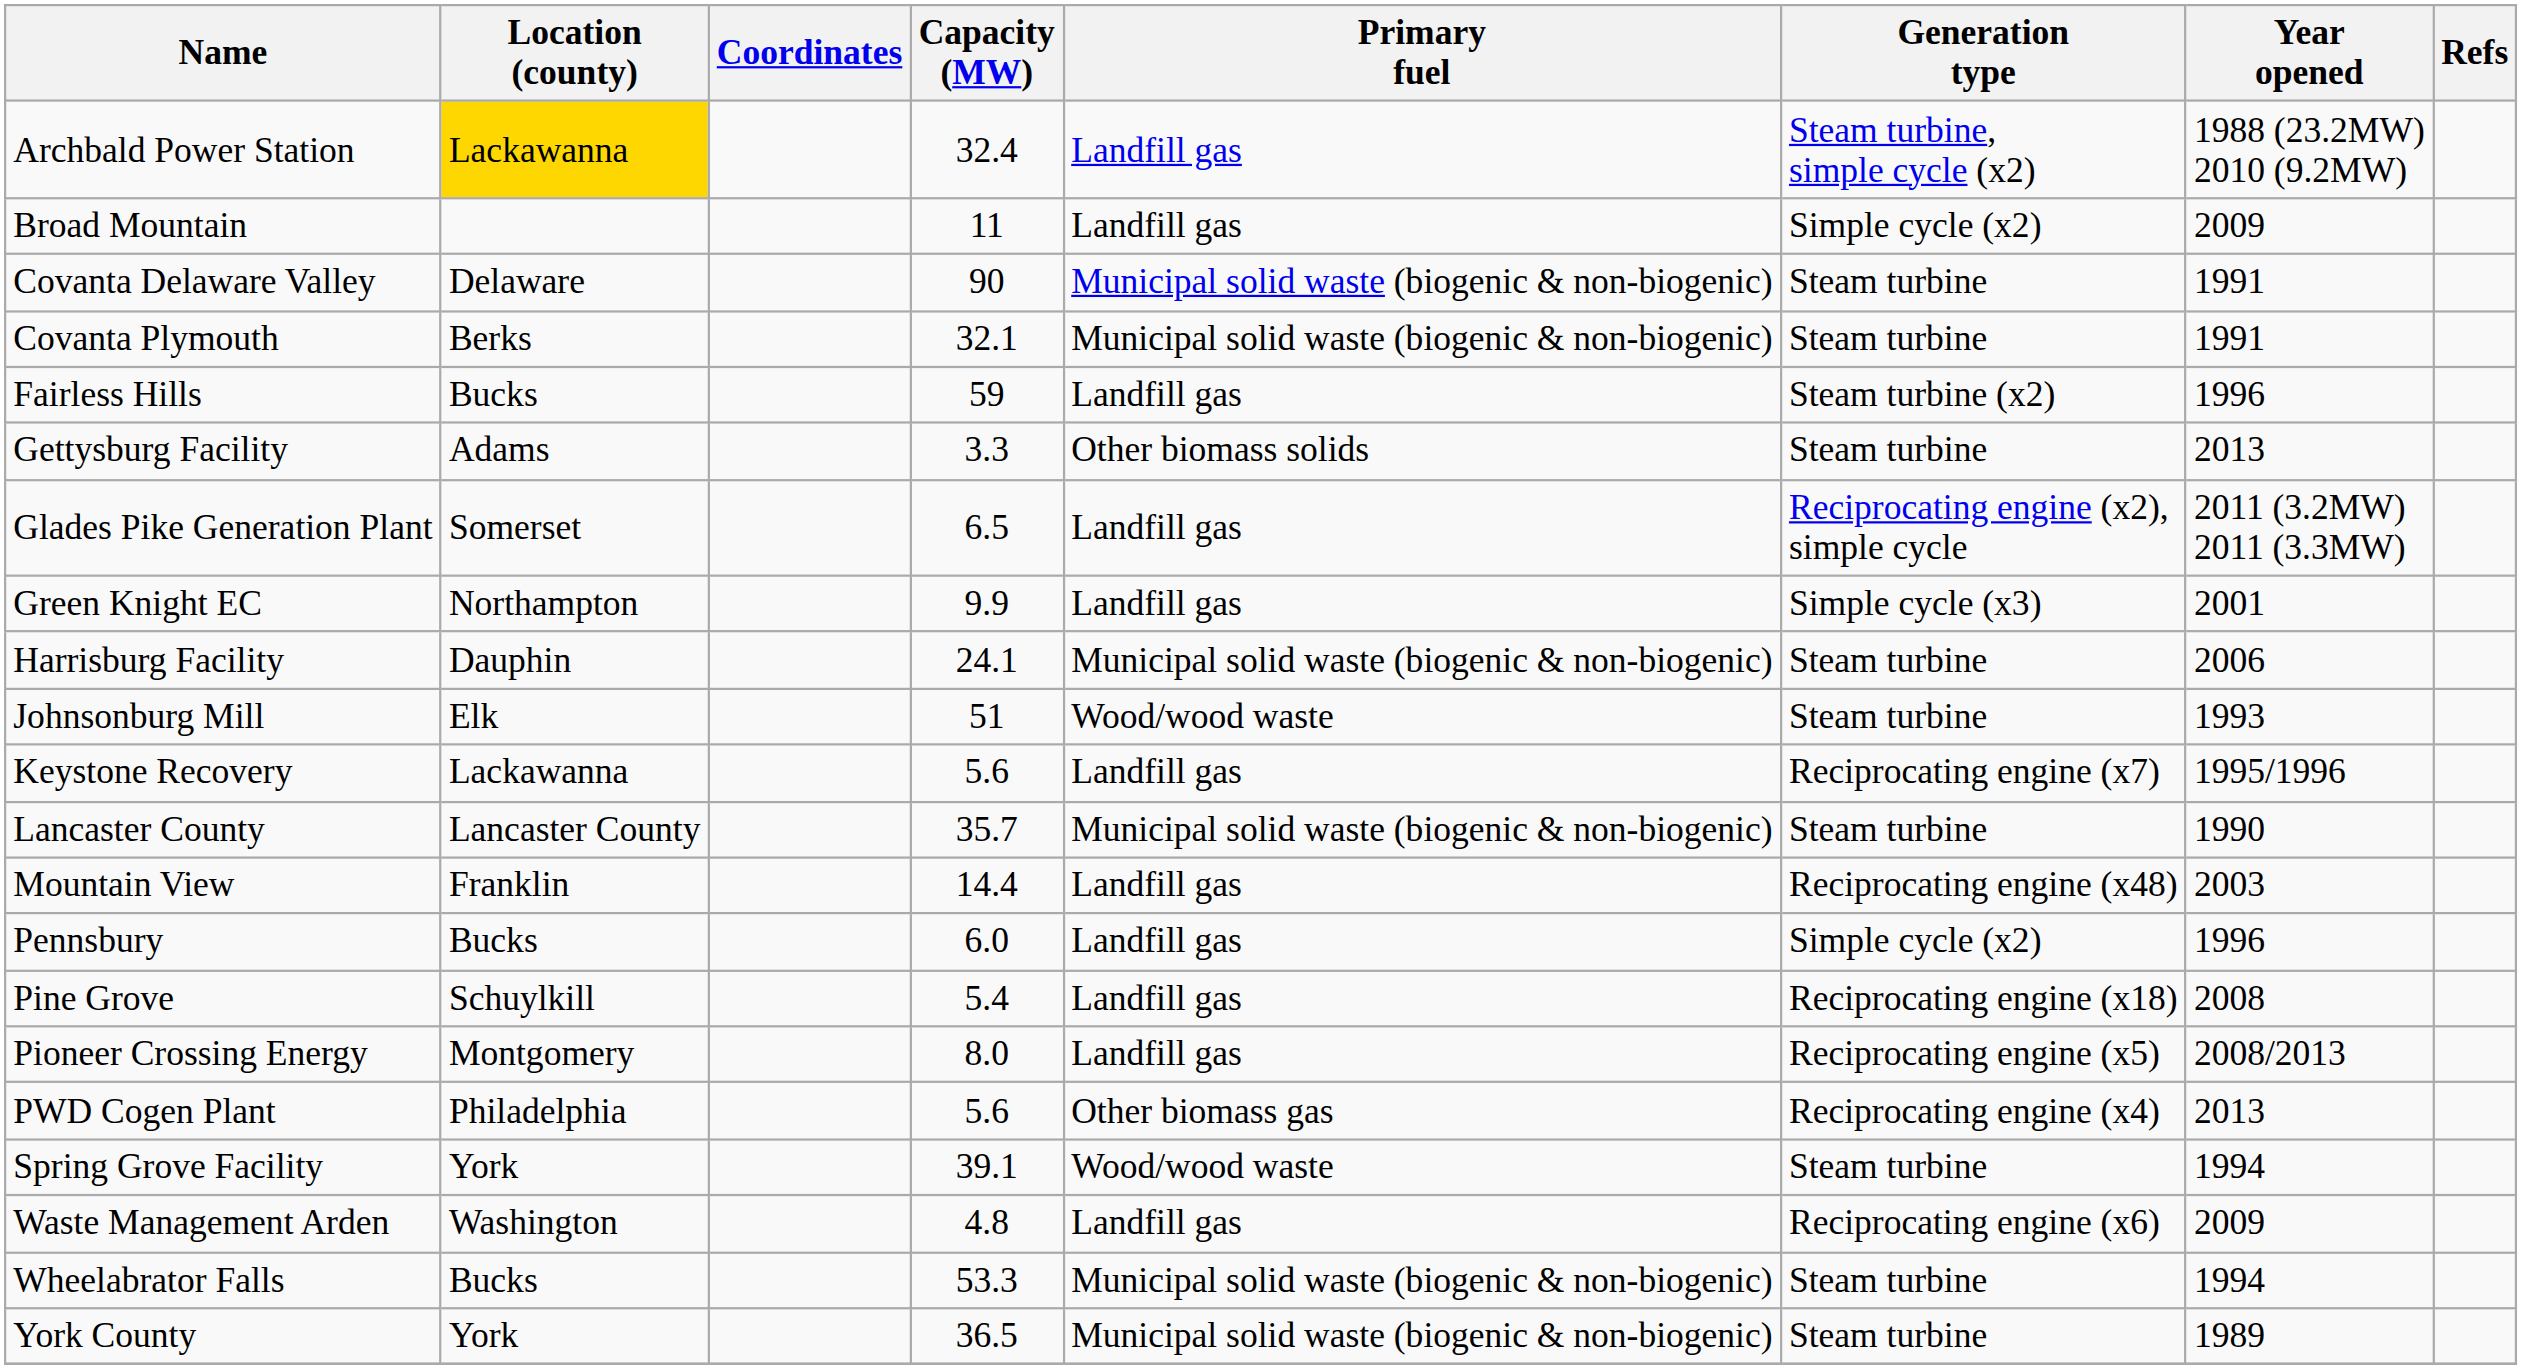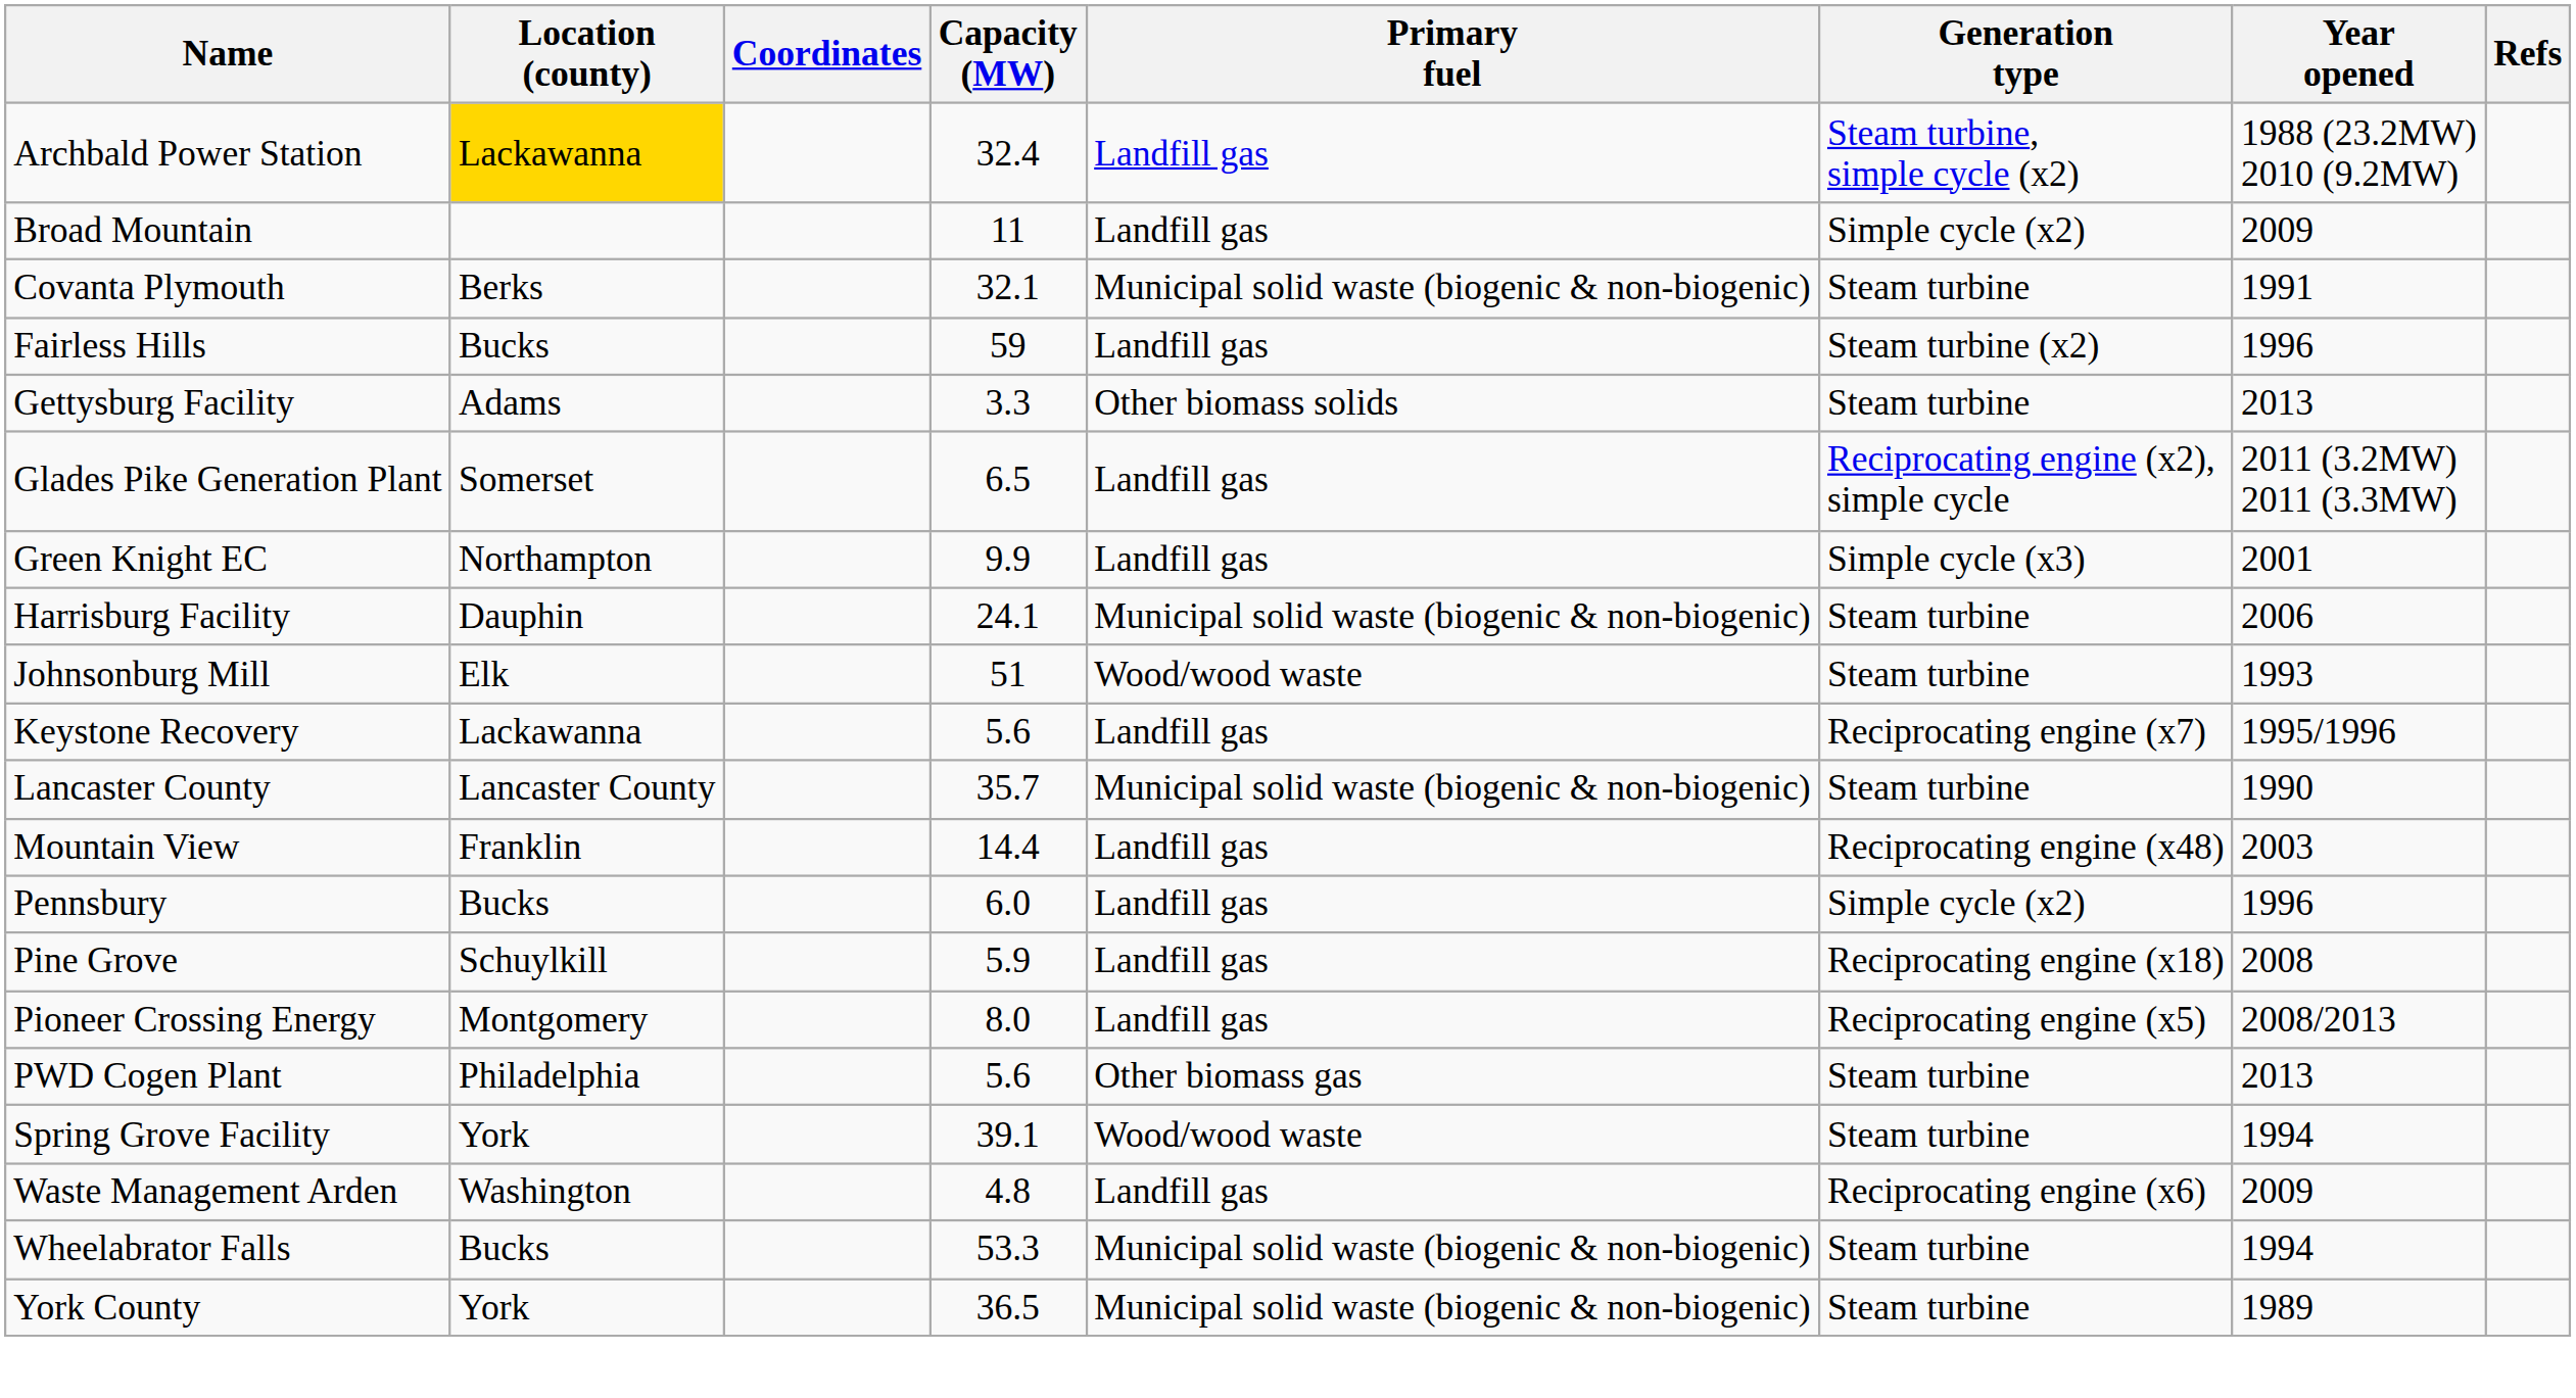 <table class="wikitable sortable">
 <tr>
 <th>Name</th>
 <th>Location<br>(county)</th>
 <th><a href='#'>Coordinates</a></th>
 <th>Capacity<br>(<a href='#'>MW</a>)</th>
 <th>Primary<br>fuel</th>
 <th>Generation<br>type</th>
 <th>Year<br>opened</th>
 <th>Refs</th>
 </tr>
 <tr>
 <td>Archbald Power Station</td>
 <td style="background: gold;">Lackawanna</td>
 <td></td>
 <td align="center">32.4</td>
 <td><a href='#'>Landfill gas</a></td>
 <td><a href='#'>Steam turbine</a>,<br><a href='#'>simple cycle</a> (x2)</td>
 <td>1988 (23.2MW)<br>2010 (9.2MW)</td>
 <td></td>
 </tr>
 <tr>
 <td>Broad Mountain</td>
 <td></td>
 <td></td>
 <td align="center">11</td>
 <td>Landfill gas</td>
 <td>Simple cycle (x2)</td>
 <td>2009</td>
-<td></td>
-</tr>
-<tr>
-<td>Covanta Delaware Valley</td>
-<td>Delaware</td>
-<td></td>
-<td align="center">90</td>
-<td><a href='#'>Municipal solid waste</a> (biogenic & non-biogenic)</td>
-<td>Steam turbine</td>
-<td>1991</td>
 <td></td>
 </tr>
 <tr>
 <td>Covanta Plymouth</td>
 <td>Berks</td>
 <td></td>
 <td align="center">32.1</td>
 <td>Municipal solid waste (biogenic & non-biogenic)</td>
 <td>Steam turbine</td>
 <td>1991</td>
 <td></td>
 </tr>
 <tr>
 <td>Fairless Hills</td>
 <td>Bucks</td>
 <td></td>
 <td align="center">59</td>
 <td>Landfill gas</td>
 <td>Steam turbine (x2)</td>
 <td>1996</td>
 <td></td>
 </tr>
 <tr>
 <td>Gettysburg Facility</td>
 <td>Adams</td>
 <td></td>
 <td align="center">3.3</td>
 <td>Other biomass solids</td>
 <td>Steam turbine</td>
 <td>2013</td>
 <td></td>
 </tr>
 <tr>
 <td>Glades Pike Generation Plant</td>
 <td>Somerset</td>
 <td></td>
 <td align="center">6.5</td>
 <td>Landfill gas</td>
 <td><a href='#'>Reciprocating engine</a> (x2),<br>simple cycle</td>
 <td>2011 (3.2MW)<br>2011 (3.3MW)</td>
 <td></td>
 </tr>
 <tr>
 <td>Green Knight EC</td>
 <td>Northampton</td>
 <td></td>
 <td align="center">9.9</td>
 <td>Landfill gas</td>
 <td>Simple cycle (x3)</td>
 <td>2001</td>
 <td></td>
 </tr>
 <tr>
 <td>Harrisburg Facility</td>
 <td>Dauphin</td>
 <td></td>
 <td align="center">24.1</td>
 <td>Municipal solid waste (biogenic & non-biogenic)</td>
 <td>Steam turbine</td>
 <td>2006</td>
 <td></td>
 </tr>
 <tr>
 <td>Johnsonburg Mill</td>
 <td>Elk</td>
 <td></td>
 <td align="center">51</td>
 <td>Wood/wood waste</td>
 <td>Steam turbine</td>
 <td>1993</td>
 <td></td>
 </tr>
 <tr>
 <td>Keystone Recovery</td>
 <td>Lackawanna</td>
 <td></td>
 <td align="center">5.6</td>
 <td>Landfill gas</td>
 <td>Reciprocating engine (x7)</td>
 <td>1995/1996</td>
 <td></td>
 </tr>
 <tr>
 <td>Lancaster County</td>
 <td>Lancaster County</td>
 <td></td>
 <td align="center">35.7</td>
 <td>Municipal solid waste (biogenic & non-biogenic)</td>
 <td>Steam turbine</td>
 <td>1990</td>
 <td></td>
 </tr>
 <tr>
 <td>Mountain View</td>
 <td>Franklin</td>
 <td></td>
 <td align="center">14.4</td>
 <td>Landfill gas</td>
 <td>Reciprocating engine (x48)</td>
 <td>2003</td>
 <td></td>
 </tr>
 <tr>
 <td>Pennsbury</td>
 <td>Bucks</td>
 <td></td>
 <td align="center">6.0</td>
 <td>Landfill gas</td>
 <td>Simple cycle (x2)</td>
 <td>1996</td>
 <td></td>
 </tr>
 <tr>
 <td>Pine Grove</td>
 <td>Schuylkill</td>
 <td></td>
-<td align="center">5.4</td>
+<td align="center">5.9</td>
 <td>Landfill gas</td>
 <td>Reciprocating engine (x18)</td>
 <td>2008</td>
 <td></td>
 </tr>
 <tr>
 <td>Pioneer Crossing Energy</td>
 <td>Montgomery</td>
 <td></td>
 <td align="center">8.0</td>
 <td>Landfill gas</td>
 <td>Reciprocating engine (x5)</td>
 <td>2008/2013</td>
 <td></td>
 </tr>
 <tr>
 <td>PWD Cogen Plant</td>
 <td>Philadelphia</td>
 <td></td>
 <td align="center">5.6</td>
 <td>Other biomass gas</td>
-<td>Reciprocating engine (x4)</td>
+<td>Steam turbine</td>
 <td>2013</td>
 <td></td>
 </tr>
 <tr>
 <td>Spring Grove Facility</td>
 <td>York</td>
 <td></td>
 <td align="center">39.1</td>
 <td>Wood/wood waste</td>
 <td>Steam turbine</td>
 <td>1994</td>
 <td></td>
 </tr>
 <tr>
 <td>Waste Management Arden</td>
 <td>Washington</td>
 <td></td>
 <td align="center">4.8</td>
 <td>Landfill gas</td>
 <td>Reciprocating engine (x6)</td>
 <td>2009</td>
 <td></td>
 </tr>
 <tr>
 <td>Wheelabrator Falls</td>
 <td>Bucks</td>
 <td></td>
 <td align="center">53.3</td>
 <td>Municipal solid waste (biogenic & non-biogenic)</td>
 <td>Steam turbine</td>
 <td>1994</td>
 <td></td>
 </tr>
 <tr>
 <td>York County</td>
 <td>York</td>
 <td></td>
 <td align="center">36.5</td>
 <td>Municipal solid waste (biogenic & non-biogenic)</td>
 <td>Steam turbine</td>
 <td>1989</td>
 <td></td>
 </tr>
 <tr>
 </tr>
 </table>
